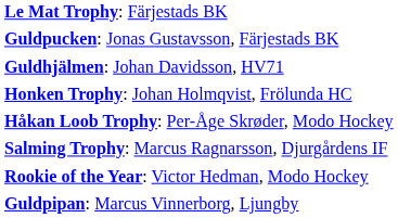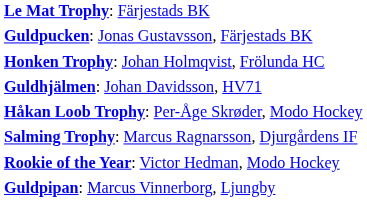 <table cellpadding="3" cellspacing="1">
 <tr>
 <td><strong><a href='#'>Le Mat Trophy</a></strong>: <a href='#'>Färjestads BK</a></td>
 <td></td>
 </tr>
 <tr>
 <td><strong><a href='#'>Guldpucken</a></strong>: <a href='#'>Jonas Gustavsson</a>, <a href='#'>Färjestads BK</a></td>
 <td></td>
 </tr>
 <tr>
-<td><strong><a href='#'>Guldhjälmen</a></strong>: <a href='#'>Johan Davidsson</a>, <a href='#'>HV71</a></td>
+<td><strong><a href='#'>Honken Trophy</a></strong>:  <a href='#'>Johan Holmqvist</a>, <a href='#'>Frölunda HC</a></td>
 <td></td>
 </tr>
 <tr>
-<td><strong><a href='#'>Honken Trophy</a></strong>:  <a href='#'>Johan Holmqvist</a>, <a href='#'>Frölunda HC</a></td>
+<td><strong><a href='#'>Guldhjälmen</a></strong>: <a href='#'>Johan Davidsson</a>, <a href='#'>HV71</a></td>
 <td></td>
 </tr>
 <tr>
 <td><strong><a href='#'>Håkan Loob Trophy</a></strong>:  <a href='#'>Per-Åge Skrøder</a>, <a href='#'>Modo Hockey</a></td>
 <td></td>
 </tr>
 <tr>
 <td><strong><a href='#'>Salming Trophy</a></strong>: <a href='#'>Marcus Ragnarsson</a>, <a href='#'>Djurgårdens IF</a></td>
 </tr>
 <tr>
 <td><strong><a href='#'>Rookie of the Year</a></strong>:  <a href='#'>Victor Hedman</a>, <a href='#'>Modo Hockey</a></td>
 <td></td>
 </tr>
 <tr>
 <td><strong><a href='#'>Guldpipan</a></strong>:  <a href='#'>Marcus Vinnerborg</a>, <a href='#'>Ljungby</a></td>
 <td></td>
 </tr>
 </table>
